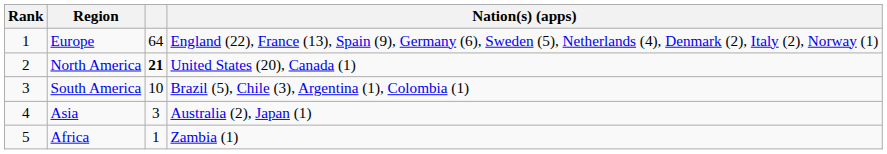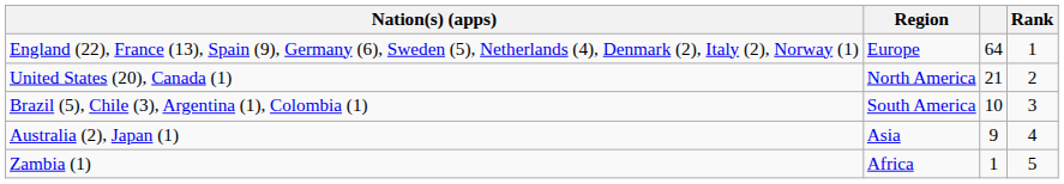 <table class="wikitable">
 <tr>
-<th>Rank</th>
+<th>Nation(s) (apps)</th>
 <th>Region</th>
 <th></th>
-<th>Nation(s) (apps)</th>
+<th>Rank</th>
 </tr>
 <tr>
-<td align="center">1</td>
+<td><a href='#'>England</a> (22), <a href='#'>France</a> (13), <a href='#'>Spain</a> (9), <a href='#'>Germany</a> (6), <a href='#'>Sweden</a> (5), <a href='#'>Netherlands</a> (4), <a href='#'>Denmark</a> (2), <a href='#'>Italy</a> (2), <a href='#'>Norway</a> (1)</td>
 <td><a href='#'>Europe</a></td>
 <td align="center">64</td>
-<td><a href='#'>England</a> (22), <a href='#'>France</a> (13), <a href='#'>Spain</a> (9), <a href='#'>Germany</a> (6), <a href='#'>Sweden</a> (5), <a href='#'>Netherlands</a> (4), <a href='#'>Denmark</a> (2), <a href='#'>Italy</a> (2), <a href='#'>Norway</a> (1)</td>
+<td align="center">1</td>
 </tr>
 <tr>
+<td><a href='#'>United States</a> (20), <a href='#'>Canada</a> (1)</td>
+<td><a href='#'>North America</a></td>
+<td align="center">21</td>
 <td align="center">2</td>
-<td><a href='#'>North America</a></td>
-<td align="center"><strong>21</strong></td>
-<td><a href='#'>United States</a> (20), <a href='#'>Canada</a> (1)</td>
 </tr>
 <tr>
-<td align="center">3</td>
+<td><a href='#'>Brazil</a> (5), <a href='#'>Chile</a> (3), <a href='#'>Argentina</a> (1), <a href='#'>Colombia</a> (1)</td>
 <td><a href='#'>South America</a></td>
 <td align="center">10</td>
-<td><a href='#'>Brazil</a> (5), <a href='#'>Chile</a> (3), <a href='#'>Argentina</a> (1), <a href='#'>Colombia</a> (1)</td>
+<td align="center">3</td>
 </tr>
 <tr>
+<td><a href='#'>Australia</a> (2), <a href='#'>Japan</a> (1)</td>
+<td><a href='#'>Asia</a></td>
+<td align="center">9</td>
 <td align="center">4</td>
-<td><a href='#'>Asia</a></td>
-<td align="center">3</td>
-<td><a href='#'>Australia</a> (2), <a href='#'>Japan</a> (1)</td>
 </tr>
 <tr>
-<td align="center">5</td>
+<td><a href='#'>Zambia</a> (1)</td>
 <td><a href='#'>Africa</a></td>
 <td align="center">1</td>
-<td><a href='#'>Zambia</a> (1)</td>
+<td align="center">5</td>
 </tr>
 </table>
